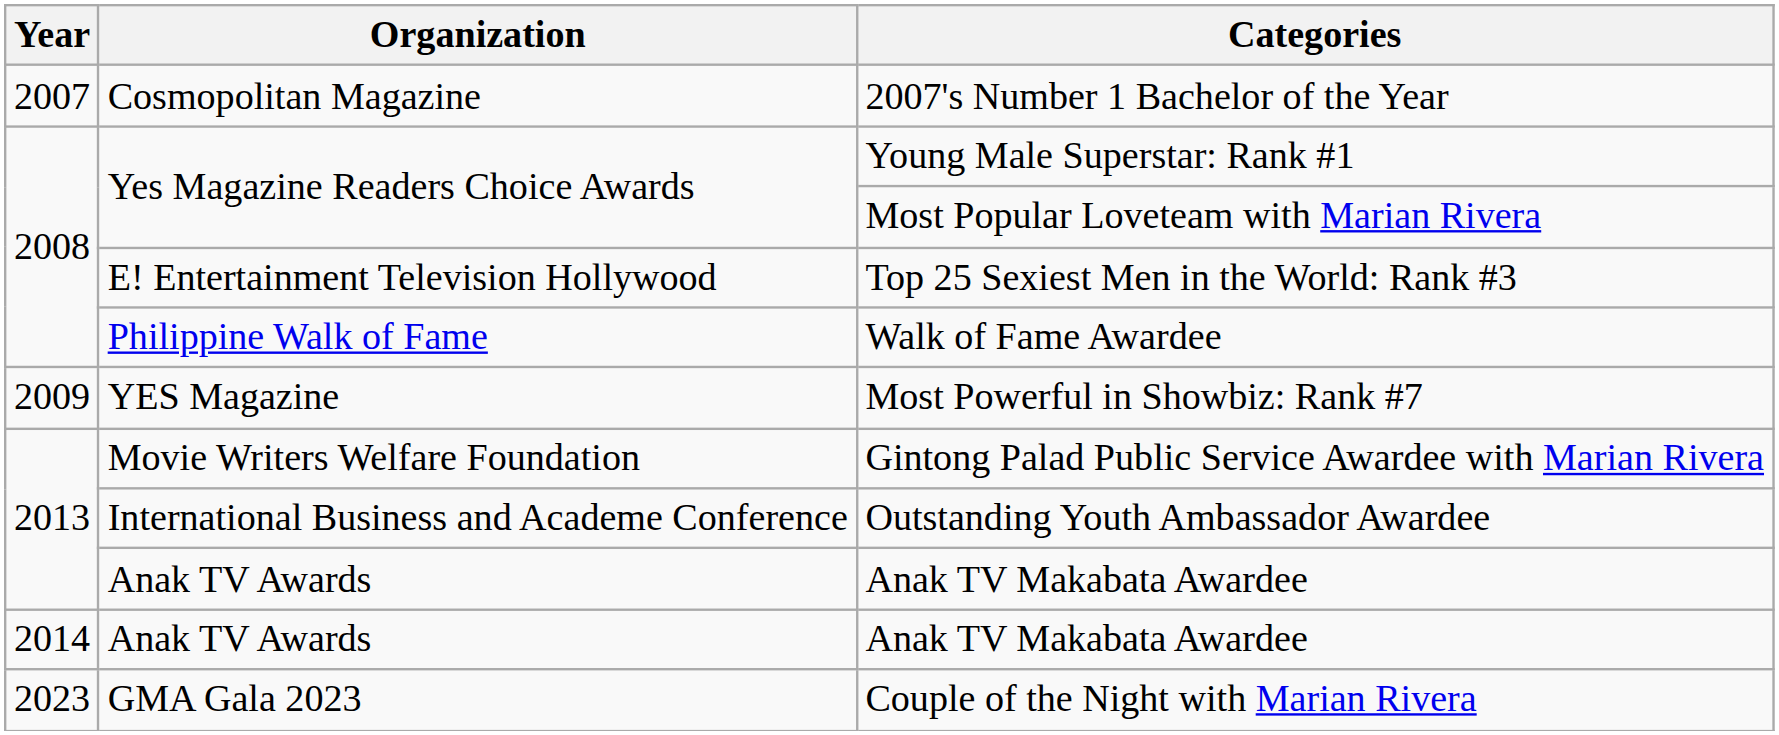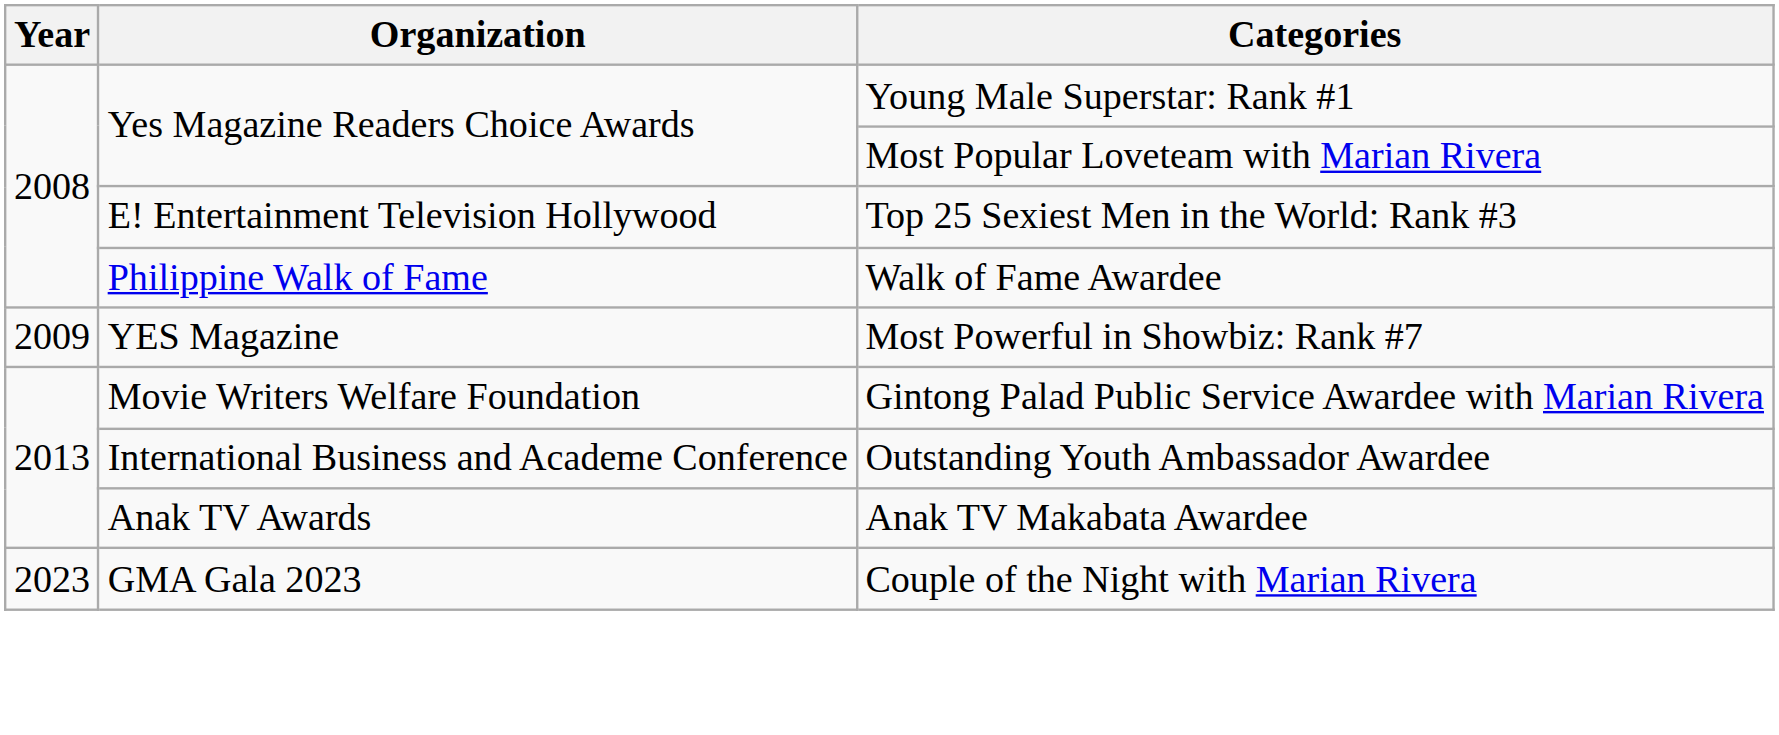 <table class="wikitable">
 <tr>
 <th>Year</th>
 <th>Organization</th>
 <th>Categories</th>
-</tr>
-<tr>
-<td>2007</td>
-<td>Cosmopolitan Magazine</td>
-<td>2007's Number 1 Bachelor of the Year</td>
 </tr>
 <tr>
 <td rowspan=4>2008</td>
 <td rowspan=2>Yes Magazine Readers Choice Awards</td>
 <td>Young Male Superstar: Rank #1</td>
 </tr>
 <tr>
 <td>Most Popular Loveteam with <a href='#'>Marian Rivera</a></td>
 </tr>
 <tr>
 <td>E! Entertainment Television Hollywood</td>
 <td>Top 25 Sexiest Men in the World: Rank #3</td>
 </tr>
 <tr>
 <td><a href='#'>Philippine Walk of Fame</a></td>
 <td>Walk of Fame Awardee</td>
 </tr>
 <tr>
 <td>2009</td>
 <td>YES Magazine</td>
 <td>Most Powerful in Showbiz: Rank #7</td>
 </tr>
 <tr>
 <td rowspan=3>2013</td>
 <td>Movie Writers Welfare Foundation</td>
 <td>Gintong Palad Public Service Awardee with <a href='#'>Marian Rivera</a></td>
 </tr>
 <tr>
 <td>International Business and Academe Conference</td>
 <td>Outstanding Youth Ambassador Awardee</td>
 </tr>
 <tr>
 <td>Anak TV Awards</td>
 <td>Anak TV Makabata Awardee</td>
 </tr>
 <tr>
-<td>2014</td>
-<td>Anak TV Awards</td>
-<td>Anak TV Makabata Awardee</td>
-</tr>
-<tr>
 <td>2023</td>
 <td>GMA Gala 2023</td>
 <td>Couple of the Night with <a href='#'>Marian Rivera</a></td>
 </tr>
 </table>
